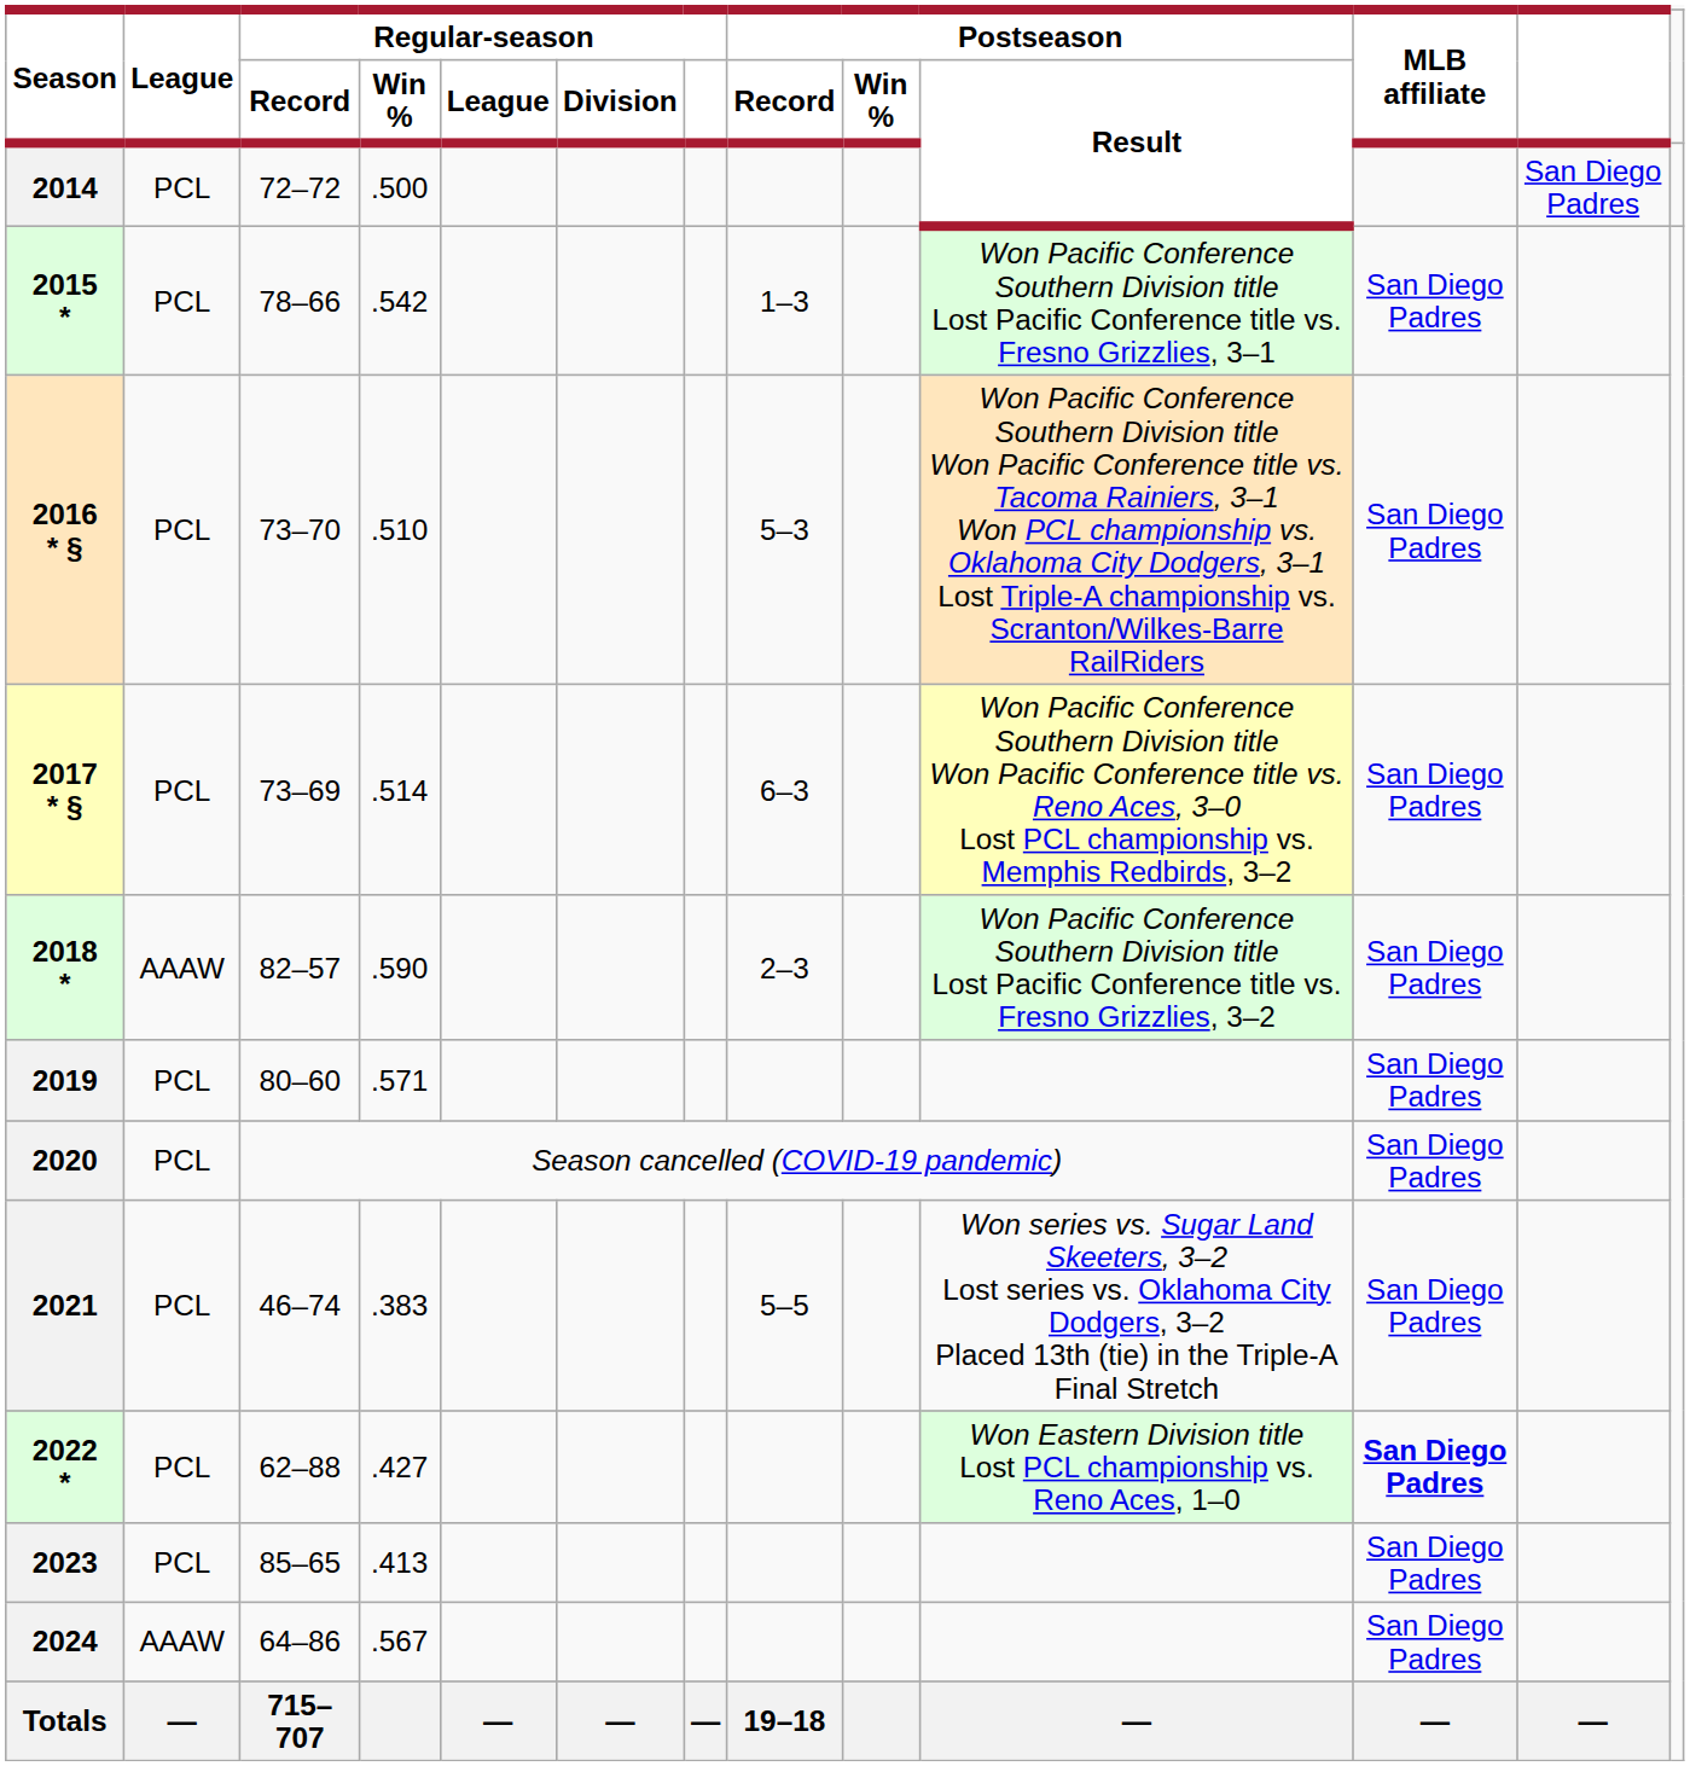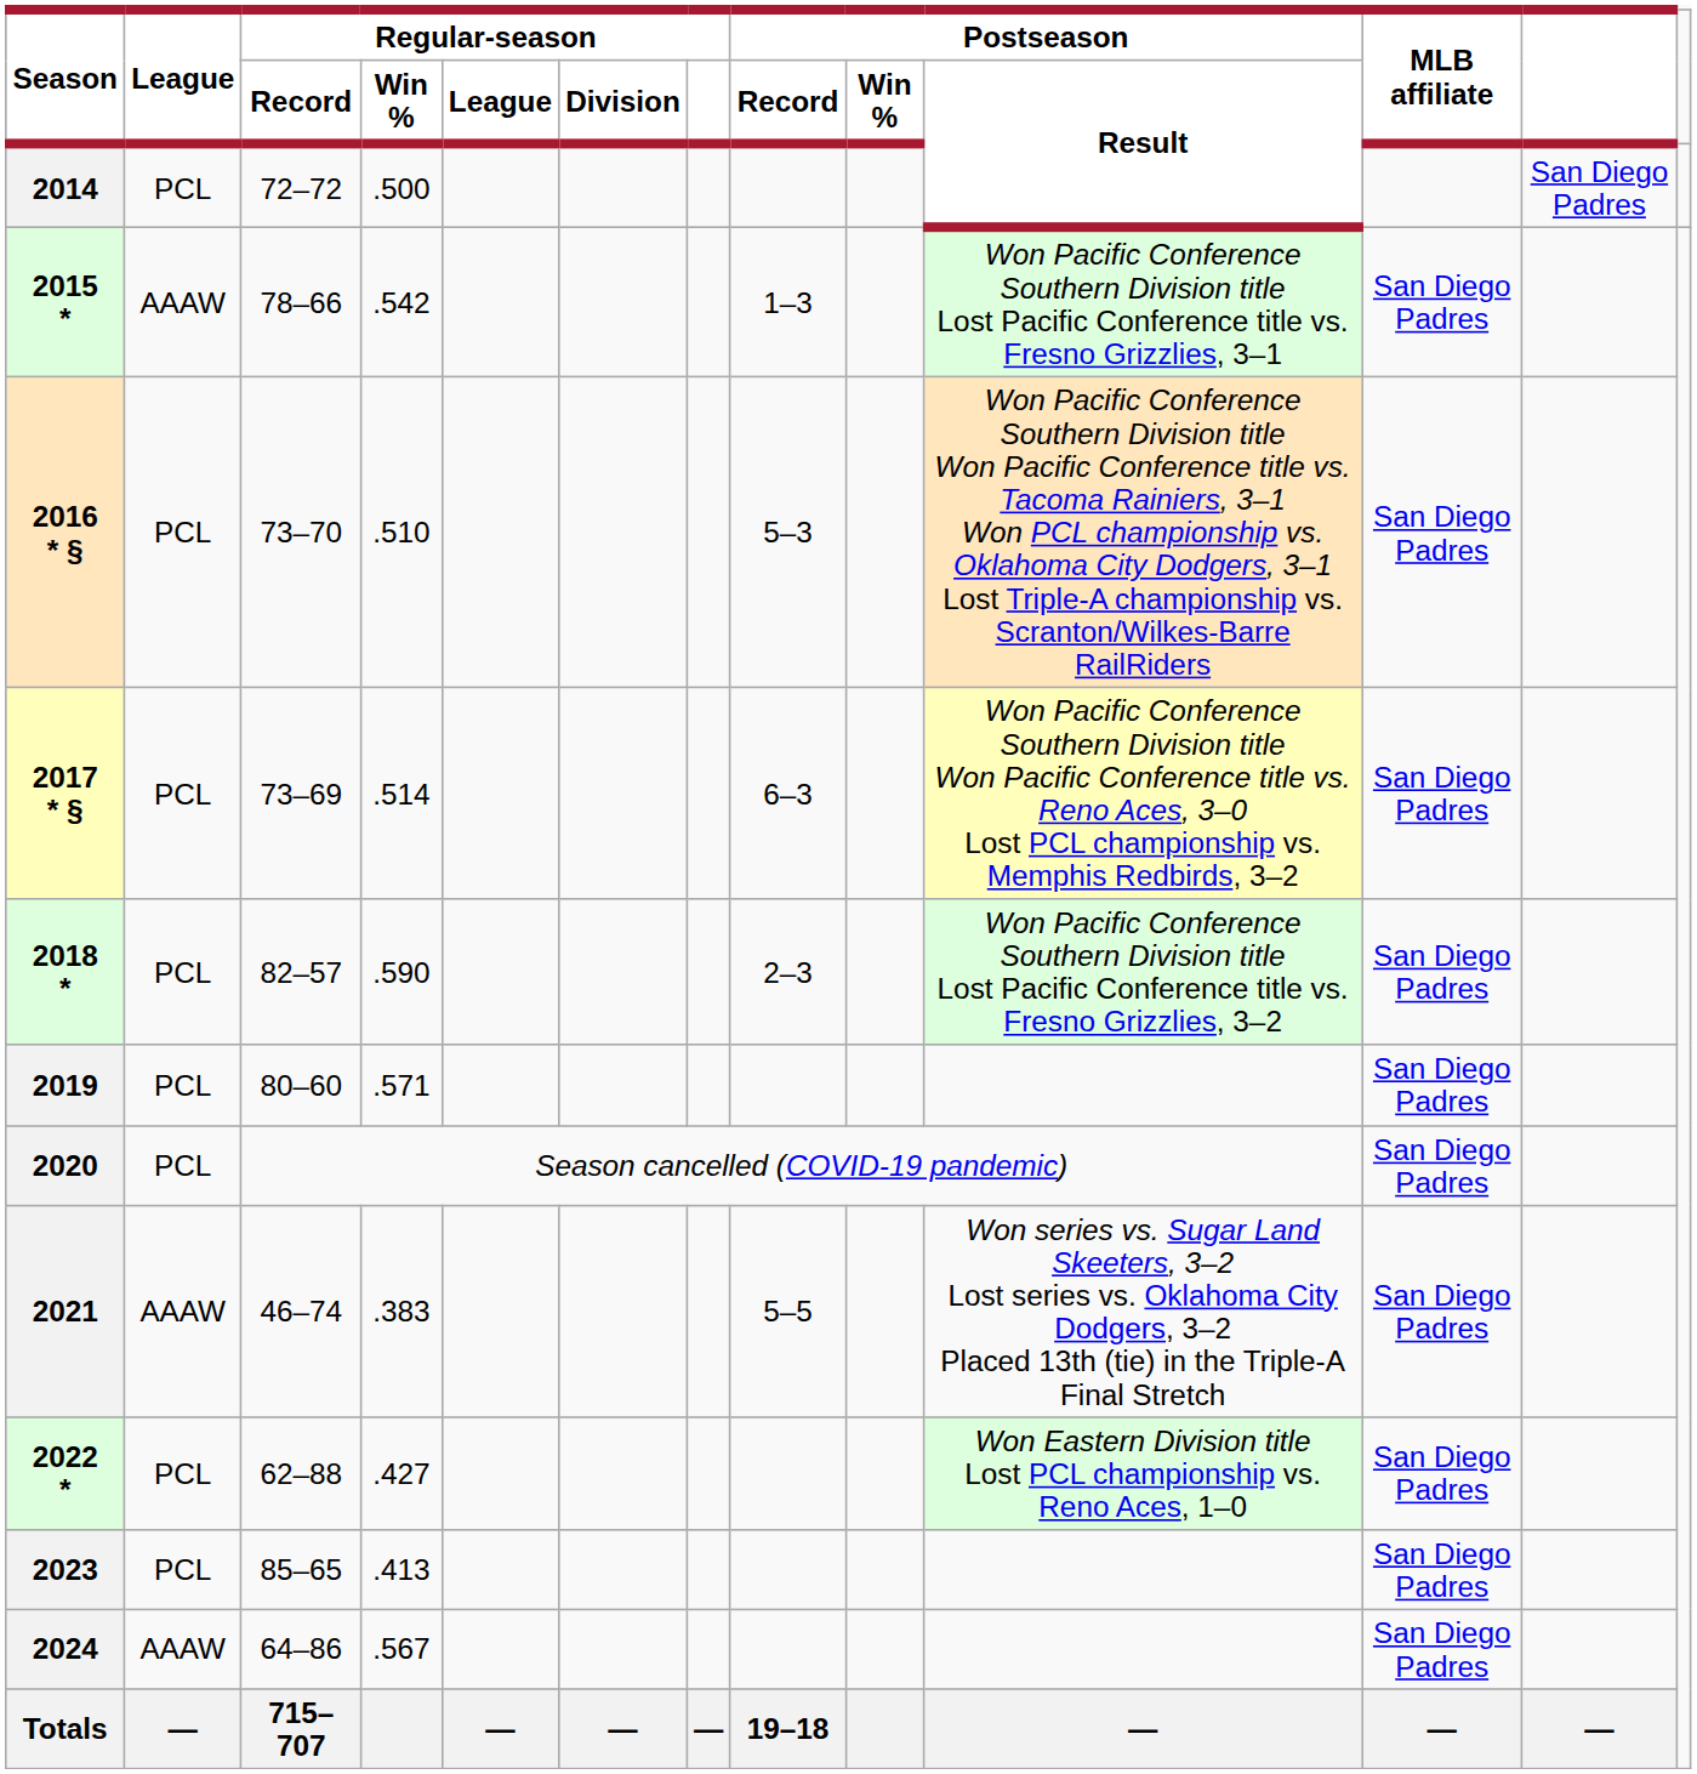 <table class="wikitable sortable plainrowheaders" style="font-size: 95%; text-align:center;">
 <tr>
 <th rowspan="2" scope="col" style="background-color:#ffffff; border-top:#a71930 5px solid; border-bottom:#a71930 5px solid; color:#000000">Season</th>
 <th rowspan="2" scope="col" style="background-color:#ffffff; border-top:#a71930 5px solid; border-bottom:#a71930 5px solid; color:#000000">League</th>
 <th colspan="5" scope="col" style="background-color:#ffffff; border-top:#a71930 5px solid; color:#000000">Regular-season</th>
 <th colspan="3" scope="col" style="background-color:#ffffff; border-top:#a71930 5px solid; color:#000000">Postseason</th>
 <th rowspan="2" scope="col" style="background-color:#ffffff; border-top:#a71930 5px solid; border-bottom:#a71930 5px solid; color:#000000">MLB affiliate</th>
 <th class="unsortable" rowspan="2" scope="col" style="background-color:#ffffff; border-top:#a71930 5px solid; border-bottom:#a71930 5px solid; color:#000000"></th>
 </tr>
 <tr>
 <th scope="col" style="background-color:#ffffff; border-bottom:#a71930 5px solid; color:#000000">Record</th>
 <th scope="col" style="background-color:#ffffff; border-bottom:#a71930 5px solid; color:#000000">Win %</th>
 <th scope="col" style="background-color:#ffffff; border-bottom:#a71930 5px solid; color:#000000">League</th>
 <th scope="col" style="background-color:#ffffff; border-bottom:#a71930 5px solid; color:#000000">Division</th>
 <th scope="col" style="background-color:#ffffff; border-bottom:#a71930 5px solid; color:#000000"></th>
 <th scope="col" style="background-color:#ffffff; border-bottom:#a71930 5px solid; color:#000000">Record</th>
 <th scope="col" style="background-color:#ffffff; border-bottom:#a71930 5px solid; color:#000000">Win %</th>
 <th class="unsortable" rowspan="2" scope="col" style="background-color:#ffffff; border-bottom:#a71930 5px solid; color:#000000">Result</th>
 </tr>
 <tr>
 <th scope="row" style="text-align:center">2014</th>
 <td>PCL</td>
 <td>72–72</td>
 <td>.500</td>
 <td></td>
 <td></td>
 <td></td>
 <td></td>
 <td></td>
 <td></td>
 <td><a href='#'>San Diego Padres</a></td>
 <td></td>
 </tr>
 <tr>
 <th scope="row" style="text-align:center; background: #DDFFDD">2015<br>*</th>
-<td>PCL</td>
+<td>AAAW</td>
 <td>78–66</td>
 <td>.542</td>
 <td></td>
 <td></td>
 <td></td>
 <td>1–3</td>
 <td></td>
 <td bgcolor="#DDFFDD"><em>Won Pacific Conference Southern Division title</em><br>Lost Pacific Conference title vs. <a href='#'>Fresno Grizzlies</a>, 3–1</td>
 <td><a href='#'>San Diego Padres</a></td>
 <td></td>
 </tr>
 <tr>
 <th scope="row" style="text-align:center; background:#FFE6BD">2016<br>* § </th>
 <td>PCL</td>
 <td>73–70</td>
 <td>.510</td>
 <td></td>
 <td></td>
 <td></td>
 <td>5–3</td>
 <td></td>
 <td bgcolor="#FFE6BD"><em>Won Pacific Conference Southern Division title</em><br><em>Won Pacific Conference title vs. <a href='#'>Tacoma Rainiers</a>, 3–1</em><br><em>Won <a href='#'>PCL championship</a> vs. <a href='#'>Oklahoma City Dodgers</a>, 3–1</em><br>Lost <a href='#'>Triple-A championship</a> vs. <a href='#'>Scranton/Wilkes-Barre RailRiders</a></td>
 <td><a href='#'>San Diego Padres</a></td>
 <td></td>
 </tr>
 <tr>
 <th scope="row" style="text-align:center; background:#FFFFBB">2017<br>* §</th>
 <td>PCL</td>
 <td>73–69</td>
 <td>.514</td>
 <td></td>
 <td></td>
 <td></td>
 <td>6–3</td>
 <td></td>
 <td bgcolor="#FFFFBB"><em>Won Pacific Conference Southern Division title</em><br><em>Won Pacific Conference title vs. <a href='#'>Reno Aces</a>, 3–0</em><br>Lost <a href='#'>PCL championship</a> vs. <a href='#'>Memphis Redbirds</a>, 3–2</td>
 <td><a href='#'>San Diego Padres</a></td>
 <td></td>
 </tr>
 <tr>
 <th scope="row" style="text-align:center; background: #DDFFDD">2018<br>*</th>
-<td>AAAW</td>
+<td>PCL</td>
 <td>82–57</td>
 <td>.590</td>
 <td></td>
 <td></td>
 <td></td>
 <td>2–3</td>
 <td></td>
 <td bgcolor="#DDFFDD"><em>Won Pacific Conference Southern Division title</em><br>Lost Pacific Conference title vs. <a href='#'>Fresno Grizzlies</a>, 3–2</td>
 <td><a href='#'>San Diego Padres</a></td>
 <td></td>
 </tr>
 <tr>
 <th scope="row" style="text-align:center">2019</th>
 <td>PCL</td>
 <td>80–60</td>
 <td>.571</td>
 <td></td>
 <td></td>
 <td></td>
 <td></td>
 <td></td>
 <td></td>
 <td><a href='#'>San Diego Padres</a></td>
 <td></td>
 </tr>
 <tr>
 <th scope="row" style="text-align:center">2020</th>
 <td>PCL</td>
 <td colspan="8"><em>Season cancelled (<a href='#'>COVID-19 pandemic</a>)</em></td>
 <td><a href='#'>San Diego Padres</a></td>
 <td></td>
 </tr>
 <tr>
 <th scope="row" style="text-align:center">2021</th>
-<td>PCL</td>
+<td>AAAW</td>
 <td>46–74</td>
 <td>.383</td>
 <td></td>
 <td></td>
 <td></td>
 <td>5–5</td>
 <td></td>
 <td><em>Won series vs. <a href='#'>Sugar Land Skeeters</a>, 3–2</em><br>Lost series vs. <a href='#'>Oklahoma City Dodgers</a>, 3–2<br>Placed 13th (tie) in the Triple-A Final Stretch</td>
 <td><a href='#'>San Diego Padres</a></td>
 <td></td>
 </tr>
 <tr>
 <th scope="row" style="text-align:center; background: #DDFFDD">2022<br>*</th>
 <td>PCL</td>
 <td>62–88</td>
 <td>.427</td>
 <td></td>
 <td></td>
 <td></td>
 <td></td>
 <td></td>
 <td bgcolor="#DDFFDD"><em>Won Eastern Division title</em><br>Lost <a href='#'>PCL championship</a> vs. <a href='#'>Reno Aces</a>, 1–0</td>
-<td><strong><a href='#'>San Diego Padres</a></strong></td>
+<td><a href='#'>San Diego Padres</a></td>
 <td></td>
 </tr>
 <tr>
 <th scope="row" style="text-align:center">2023</th>
 <td>PCL</td>
 <td>85–65</td>
 <td>.413</td>
 <td></td>
 <td></td>
 <td></td>
 <td></td>
 <td></td>
 <td></td>
 <td><a href='#'>San Diego Padres</a></td>
 <td></td>
 </tr>
 <tr>
 <th scope="row" style="text-align:center">2024</th>
 <td>AAAW</td>
 <td>64–86</td>
 <td>.567</td>
 <td></td>
 <td></td>
 <td></td>
 <td></td>
 <td></td>
 <td></td>
 <td><a href='#'>San Diego Padres</a></td>
 <td></td>
 </tr>
 <tr class="sortbottom">
 <th scope="row" style="text-align:center"><strong>Totals</strong></th>
 <th>—</th>
 <th>715–707</th>
 <th></th>
 <th>—</th>
 <th>—</th>
 <th>—</th>
 <th>19–18</th>
 <th></th>
 <th>—</th>
 <th>—</th>
 <th>—</th>
 </tr>
 </table>
